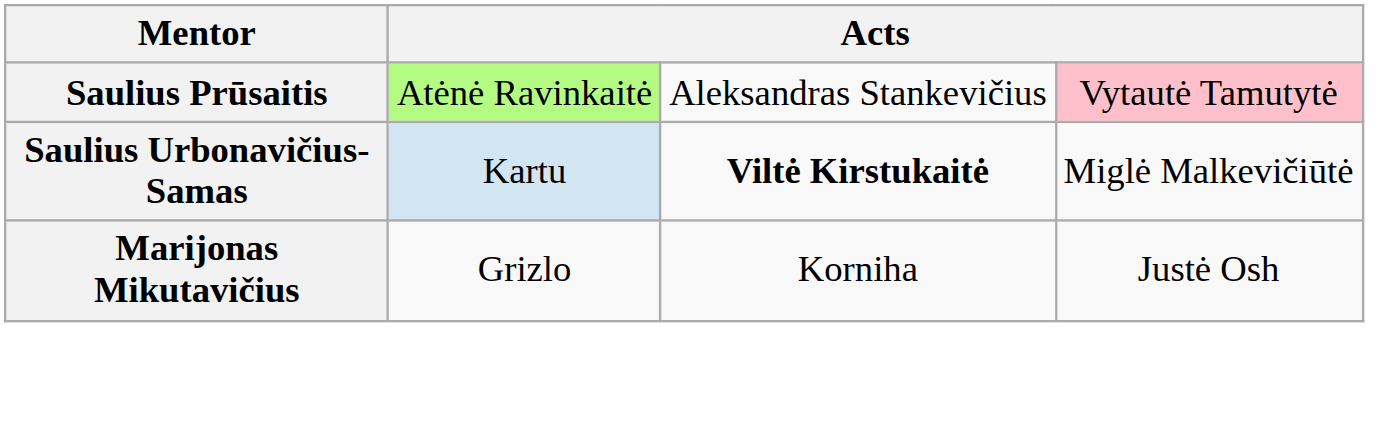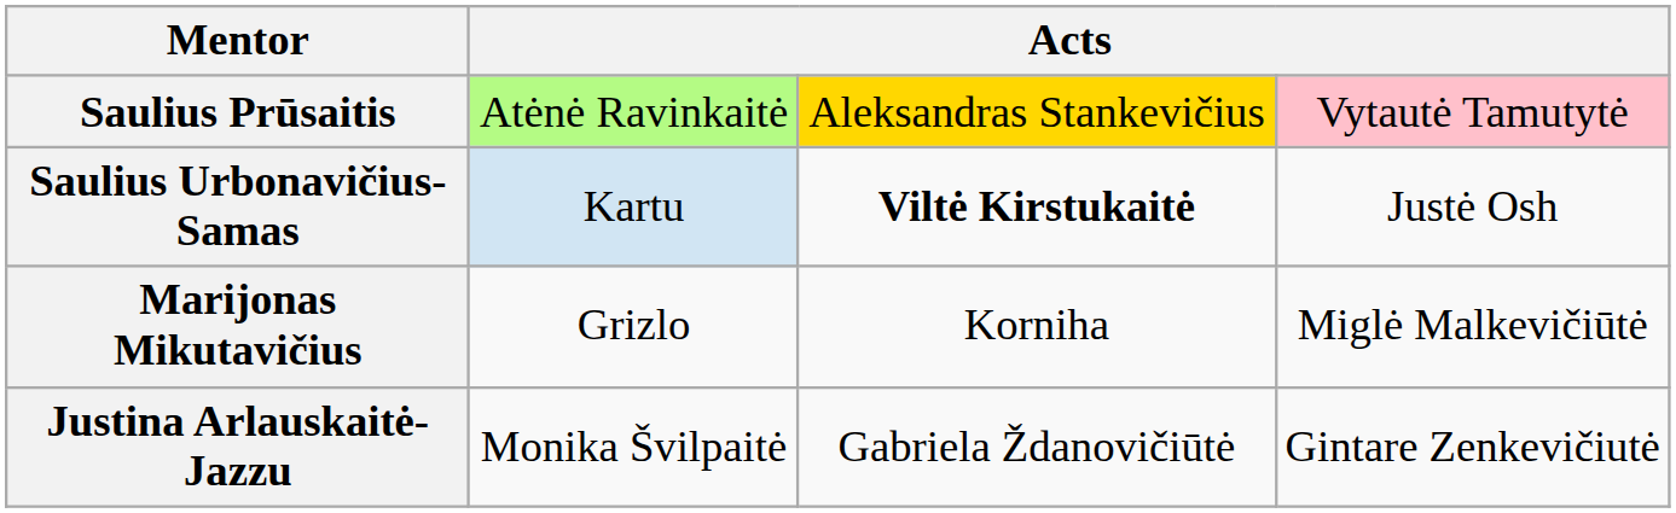 <table class="wikitable" style="text-align:center">
 <tr>
 <th scope="col" style="width:160px;">Mentor</th>
 <th scope="col" colspan="3">Acts</th>
 </tr>
 <tr>
 <th scope="row">Saulius Prūsaitis</th>
 <td bgcolor="#b4fb84">Atėnė Ravinkaitė</td>
-<td>Aleksandras Stankevičius</td>
+<td style="background: gold;">Aleksandras Stankevičius</td>
 <td bgcolor="pink">Vytautė Tamutytė</td>
 </tr>
 <tr>
 <th scope="row">Saulius Urbonavičius-Samas</th>
 <td bgcolor="#D1E5F3">Kartu</td>
 <td><strong>Viltė Kirstukaitė</strong></td>
-<td>Miglė Malkevičiūtė</td>
+<td>Justė Osh</td>
 </tr>
 <tr>
 <th scope="row">Marijonas Mikutavičius</th>
 <td>Grizlo</td>
 <td>Korniha</td>
-<td>Justė Osh</td>
+<td>Miglė Malkevičiūtė</td>
+</tr>
+<tr>
+<th scope="row">Justina Arlauskaitė-Jazzu</th>
+<td>Monika Švilpaitė</td>
+<td>Gabriela Ždanovičiūtė</td>
+<td>Gintare Zenkevičiutė</td>
 </tr>
 </table>
